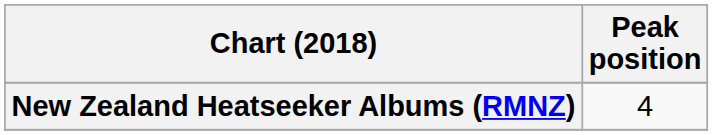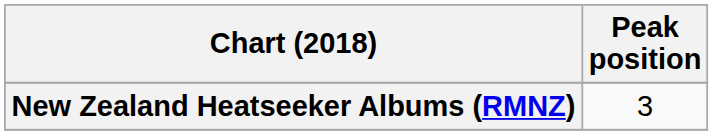 <table class="wikitable sortable plainrowheaders" style="text-align:center">
 <tr>
 <th scope="col">Chart (2018)</th>
 <th scope="col">Peak<br>position</th>
 </tr>
 <tr>
 </tr>
 <tr>
 </tr>
 <tr>
 <th scope="row">New Zealand Heatseeker Albums (<a href='#'>RMNZ</a>)</th>
-<td>4</td>
+<td>3</td>
 </tr>
 <tr>
 </tr>
 <tr>
 </tr>
 <tr>
 </tr>
 <tr>
 </tr>
 </table>
